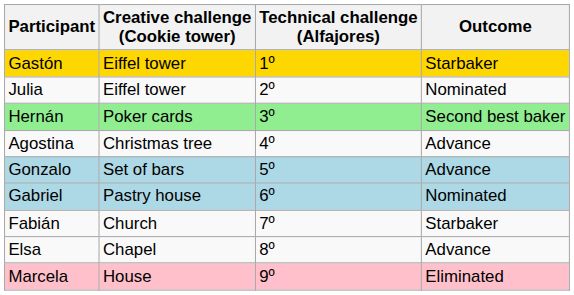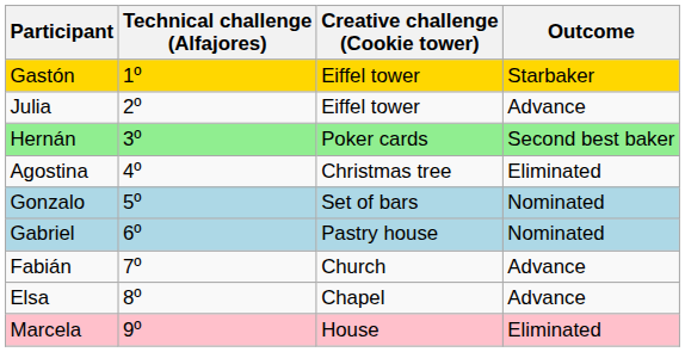 <table class="wikitable">
 <tr>
 <th>Participant</th>
+<th>Technical challenge<br>(Alfajores)</th>
 <th>Creative challenge<br>(Cookie tower)</th>
-<th>Technical challenge<br>(Alfajores)</th>
 <th>Outcome</th>
 </tr>
 <tr style="background:gold">
 <td>Gastón</td>
+<td>1º</td>
 <td>Eiffel tower</td>
-<td>1º</td>
 <td>Starbaker</td>
 </tr>
 <tr>
 <td>Julia</td>
+<td>2º</td>
 <td>Eiffel tower</td>
-<td>2º</td>
-<td>Nominated</td>
+<td>Advance</td>
 </tr>
 <tr style="background:lightgreen">
 <td>Hernán</td>
+<td>3º</td>
 <td>Poker cards</td>
-<td>3º</td>
 <td>Second best baker</td>
 </tr>
 <tr>
 <td>Agostina</td>
+<td>4º</td>
 <td>Christmas tree</td>
-<td>4º</td>
-<td>Advance</td>
+<td>Eliminated</td>
 </tr>
 <tr style="background:lightblue">
 <td>Gonzalo</td>
+<td>5º</td>
 <td>Set of bars</td>
-<td>5º</td>
-<td>Advance</td>
+<td>Nominated</td>
 </tr>
 <tr style="background:Lightblue">
 <td>Gabriel</td>
+<td>6º</td>
 <td>Pastry house</td>
-<td>6º</td>
 <td>Nominated</td>
 </tr>
 <tr>
 <td>Fabián</td>
+<td>7º</td>
 <td>Church</td>
-<td>7º</td>
-<td>Starbaker</td>
+<td>Advance</td>
 </tr>
 <tr>
 <td>Elsa</td>
+<td>8º</td>
 <td>Chapel</td>
-<td>8º</td>
 <td>Advance</td>
 </tr>
 <tr style="background:pink">
 <td>Marcela</td>
+<td>9º</td>
 <td>House</td>
-<td>9º</td>
 <td>Eliminated</td>
 </tr>
 </table>
